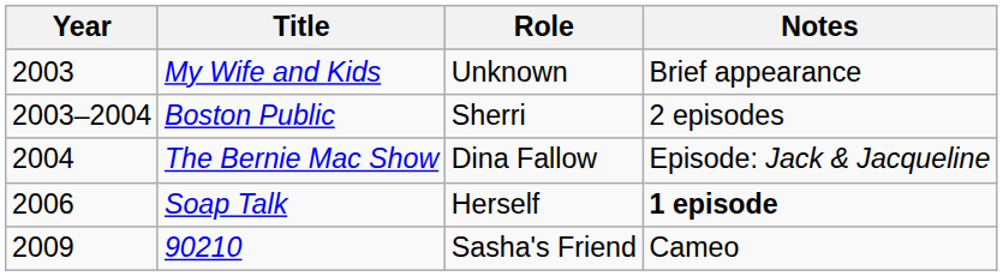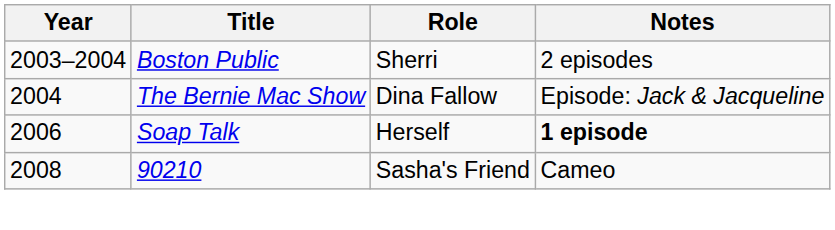 <table class="wikitable">
 <tr>
 <th>Year</th>
 <th>Title</th>
 <th>Role</th>
 <th>Notes</th>
-</tr>
-<tr>
-<td>2003</td>
-<td><em><a href='#'>My Wife and Kids</a></em></td>
-<td>Unknown</td>
-<td>Brief appearance</td>
 </tr>
 <tr>
 <td>2003–2004</td>
 <td><em><a href='#'>Boston Public</a></em></td>
 <td>Sherri</td>
 <td>2 episodes</td>
 </tr>
 <tr>
 <td>2004</td>
 <td><em><a href='#'>The Bernie Mac Show</a></em></td>
 <td>Dina Fallow</td>
 <td>Episode: <em>Jack & Jacqueline</em></td>
 </tr>
 <tr>
 <td>2006</td>
 <td><em><a href='#'>Soap Talk</a></em></td>
 <td>Herself</td>
 <td><strong>1 episode</strong></td>
 </tr>
 <tr>
-<td>2009</td>
+<td>2008</td>
 <td><em><a href='#'>90210</a></em></td>
 <td>Sasha's Friend</td>
 <td>Cameo</td>
 </tr>
 </table>
